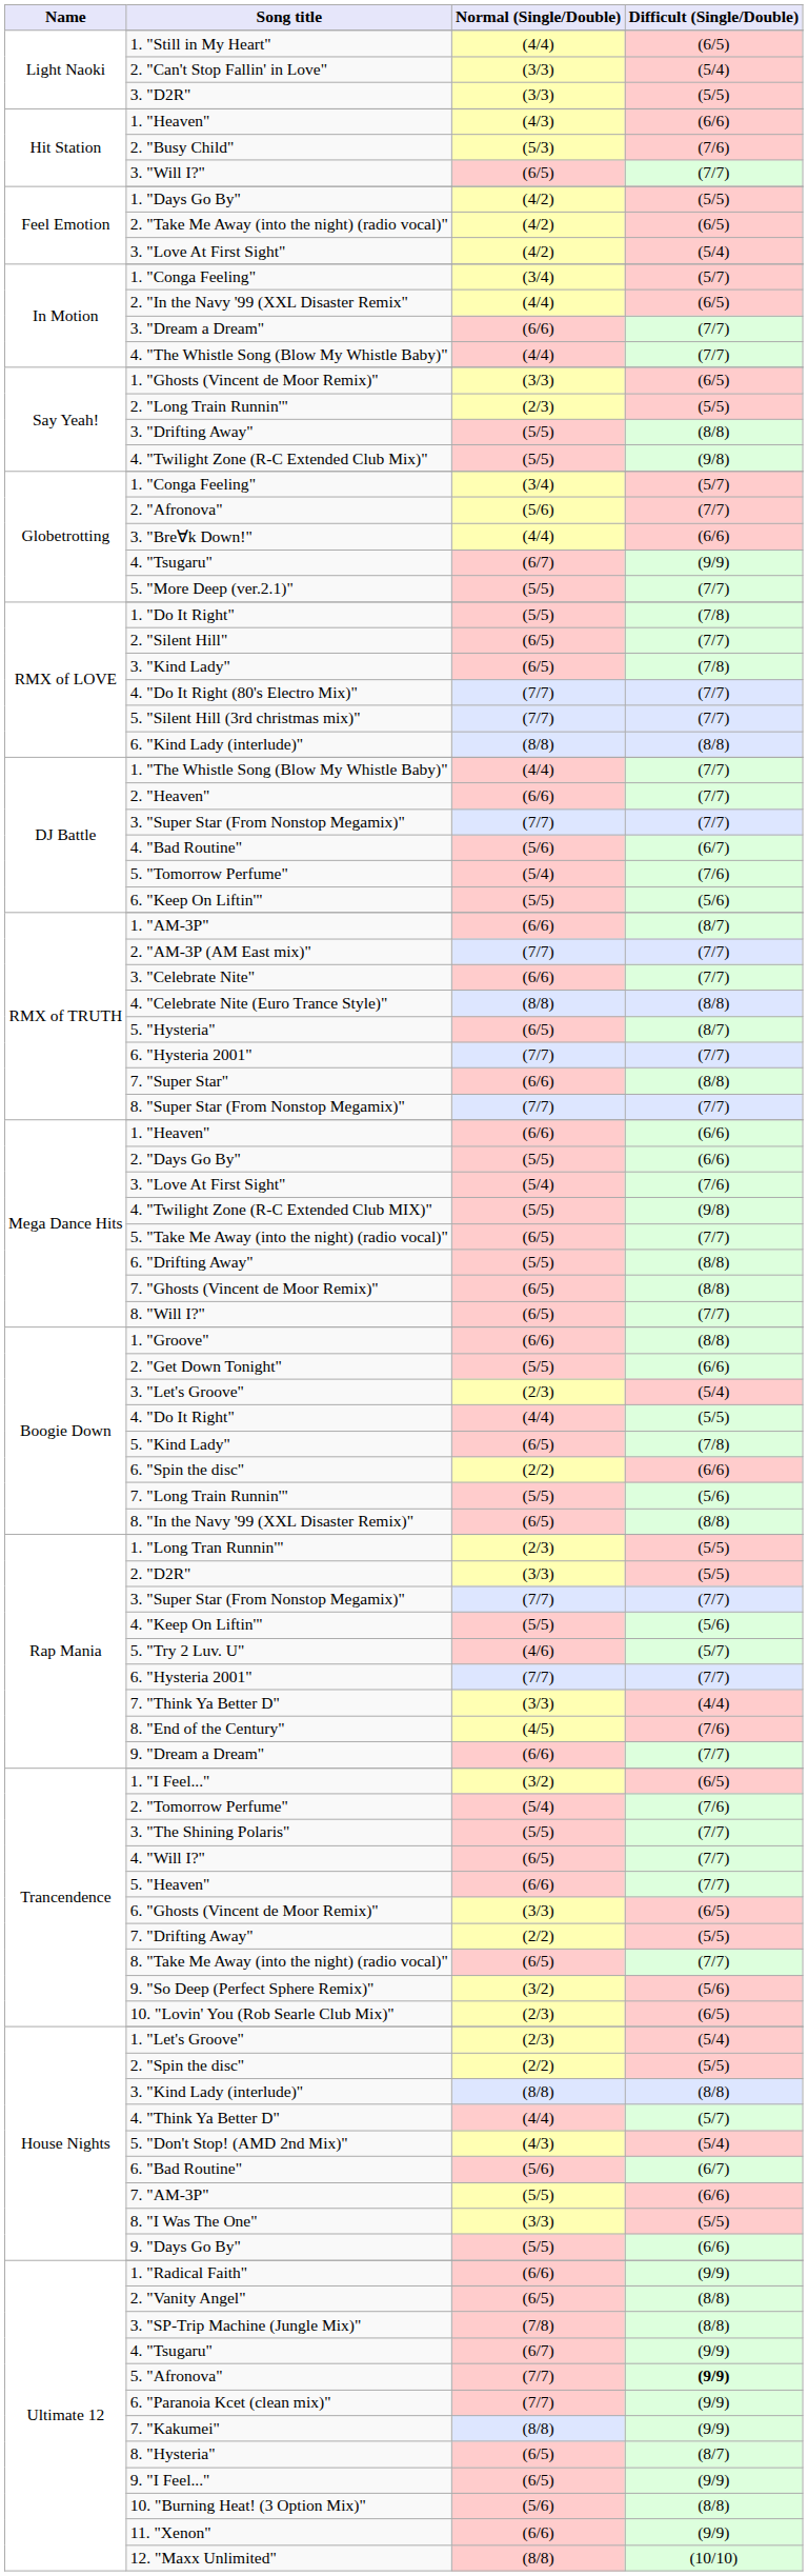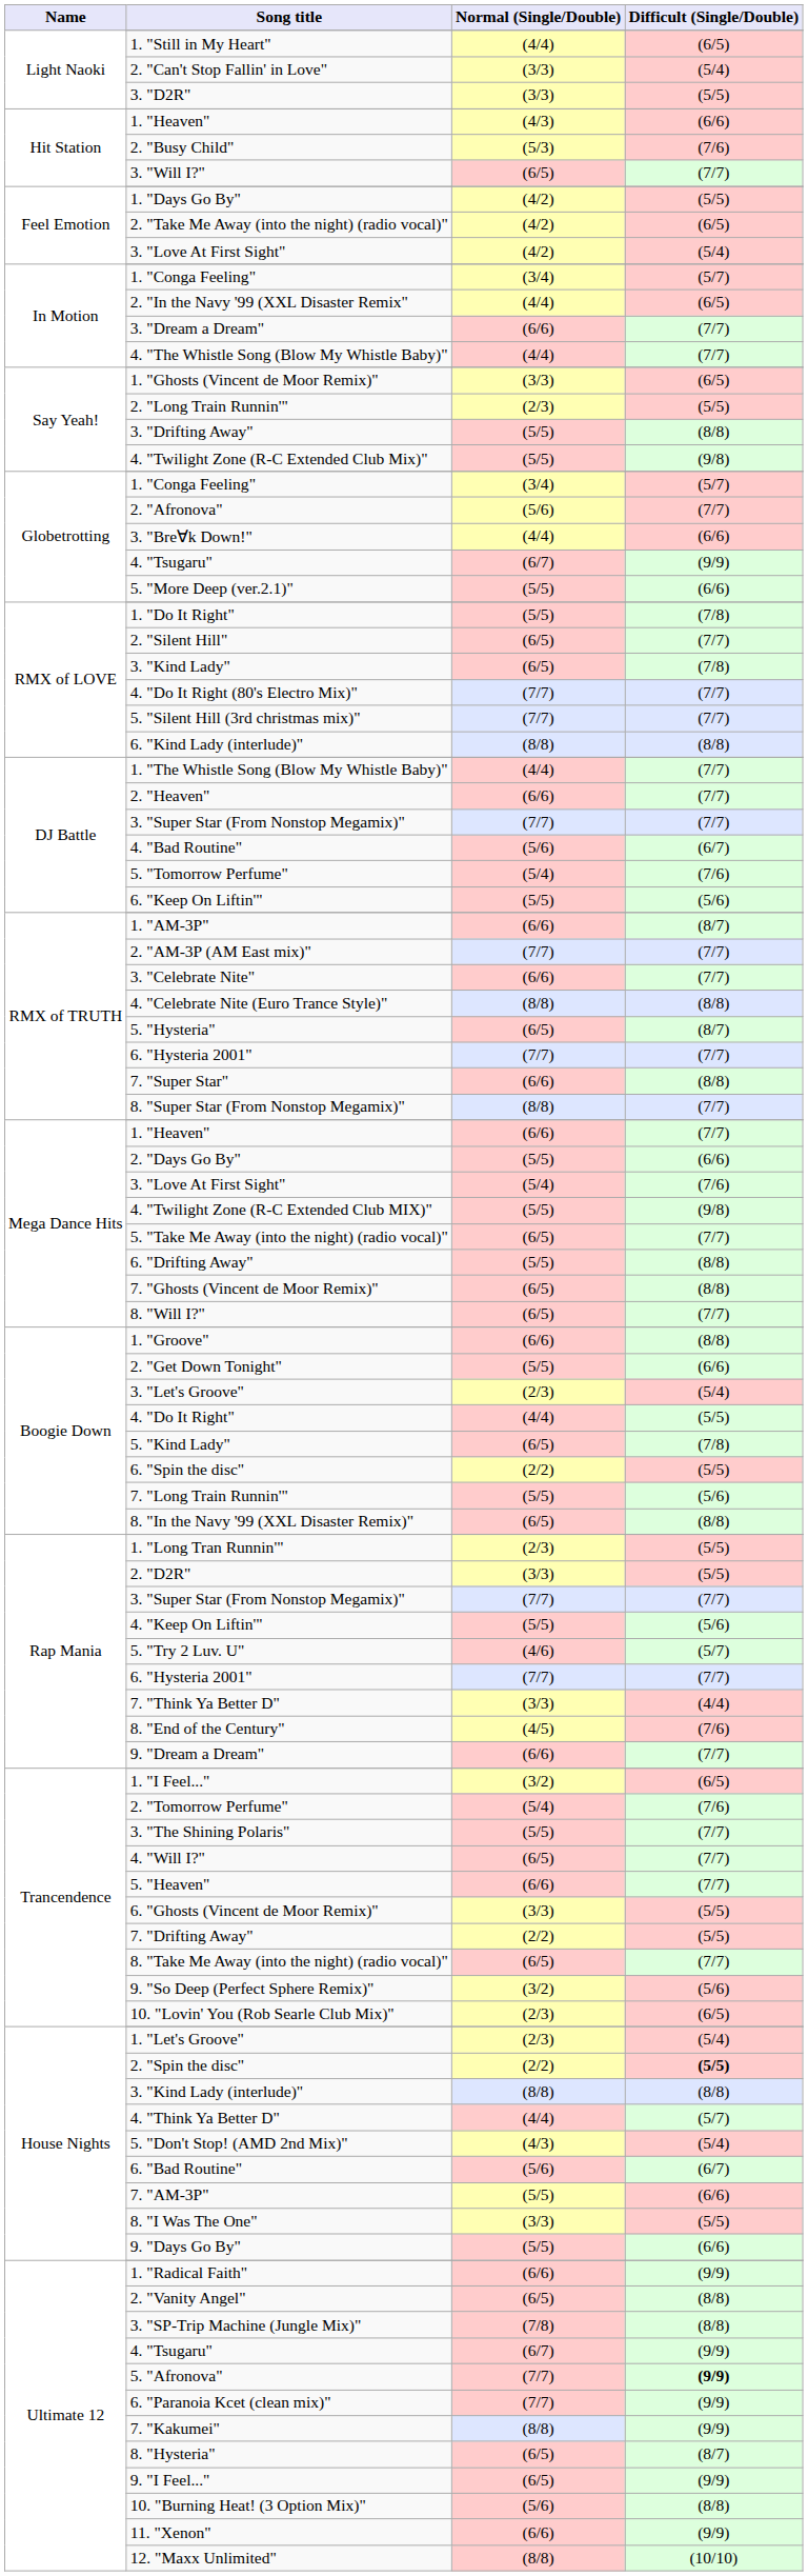 <table class="wikitable" style="font-size:100%;">
 <tr>
 <th style="background:lavender;">Name</th>
 <th style="background:lavender;">Song title</th>
 <th style="background:lavender;">Normal (Single/Double)</th>
 <th style="background:lavender;">Difficult (Single/Double)</th>
 </tr>
 <tr>
 <td rowspan="4" style="background:#fff; text-align:center;">Light Naoki</td>
 </tr>
 <tr>
 <td>1. "Still in My Heart"</td>
 <td style="background:#FFFFB3; text-align:center;">(4/4)</td>
 <td style="background:#fcc; text-align:center;">(6/5)</td>
 </tr>
 <tr>
 <td>2. "Can't Stop Fallin' in Love"</td>
 <td style="background:#FFFFB3; text-align:center;">(3/3)</td>
 <td style="background:#fcc; text-align:center;">(5/4)</td>
 </tr>
 <tr>
 <td>3. "D2R"</td>
 <td style="background:#FFFFB3; text-align:center;">(3/3)</td>
 <td style="background:#fcc; text-align:center;">(5/5)</td>
 </tr>
 <tr>
 <td rowspan="4" style="background:#fff; text-align:center;">Hit Station</td>
 </tr>
 <tr>
 <td>1. "Heaven"</td>
 <td style="background:#FFFFB3; text-align:center;">(4/3)</td>
 <td style="background:#fcc; text-align:center;">(6/6)</td>
 </tr>
 <tr>
 <td>2. "Busy Child"</td>
 <td style="background:#FFFFB3; text-align:center;">(5/3)</td>
 <td style="background:#fcc; text-align:center;">(7/6)</td>
 </tr>
 <tr>
 <td>3. "Will I?"</td>
 <td style="background:#fcc; text-align:center;">(6/5)</td>
 <td style="background:#dfd; text-align:center;">(7/7)</td>
 </tr>
 <tr>
 <td rowspan="4" style="background:#fff; text-align:center;">Feel Emotion</td>
 </tr>
 <tr>
 <td>1. "Days Go By"</td>
 <td style="background:#FFFFB3; text-align:center;">(4/2)</td>
 <td style="background:#fcc; text-align:center;">(5/5)</td>
 </tr>
 <tr>
 <td>2. "Take Me Away (into the night) (radio vocal)"</td>
 <td style="background:#FFFFB3; text-align:center;">(4/2)</td>
 <td style="background:#fcc; text-align:center;">(6/5)</td>
 </tr>
 <tr>
 <td>3. "Love At First Sight"</td>
 <td style="background:#FFFFB3; text-align:center;">(4/2)</td>
 <td style="background:#fcc; text-align:center;">(5/4)</td>
 </tr>
 <tr>
 <td rowspan="5" style="background:#fff; text-align:center;">In Motion</td>
 </tr>
 <tr>
 <td>1. "Conga Feeling"</td>
 <td style="background:#FFFFB3; text-align:center;">(3/4)</td>
 <td style="background:#fcc; text-align:center;">(5/7)</td>
 </tr>
 <tr>
 <td>2. "In the Navy '99 (XXL Disaster Remix"</td>
 <td style="background:#FFFFB3; text-align:center;">(4/4)</td>
 <td style="background:#fcc; text-align:center;">(6/5)</td>
 </tr>
 <tr>
 <td>3. "Dream a Dream"</td>
 <td style="background:#fcc; text-align:center;">(6/6)</td>
 <td style="background:#dfd; text-align:center;">(7/7)</td>
 </tr>
 <tr>
 <td>4. "The Whistle Song (Blow My Whistle Baby)"</td>
 <td style="background:#fcc; text-align:center;">(4/4)</td>
 <td style="background:#dfd; text-align:center;">(7/7)</td>
 </tr>
 <tr>
 <td rowspan="5" style="background:#fff; text-align:center;">Say Yeah!</td>
 </tr>
 <tr>
 <td>1. "Ghosts (Vincent de Moor Remix)"</td>
 <td style="background:#FFFFB3; text-align:center;">(3/3)</td>
 <td style="background:#fcc; text-align:center;">(6/5)</td>
 </tr>
 <tr>
 <td>2. "Long Train Runnin'"</td>
 <td style="background:#FFFFB3; text-align:center;">(2/3)</td>
 <td style="background:#fcc; text-align:center;">(5/5)</td>
 </tr>
 <tr>
 <td>3. "Drifting Away"</td>
 <td style="background:#fcc; text-align:center;">(5/5)</td>
 <td style="background:#dfd; text-align:center;">(8/8)</td>
 </tr>
 <tr>
 <td>4. "Twilight Zone (R-C Extended Club Mix)"</td>
 <td style="background:#fcc; text-align:center;">(5/5)</td>
 <td style="background:#dfd; text-align:center;">(9/8)</td>
 </tr>
 <tr>
 <td rowspan="6" style="background:#fff; text-align:center;">Globetrotting</td>
 </tr>
 <tr>
 <td>1. "Conga Feeling"</td>
 <td style="background:#FFFFB3; text-align:center;">(3/4)</td>
 <td style="background:#fcc; text-align:center;">(5/7)</td>
 </tr>
 <tr>
 <td>2. "Afronova"</td>
 <td style="background:#FFFFB3; text-align:center;">(5/6)</td>
 <td style="background:#fcc; text-align:center;">(7/7)</td>
 </tr>
 <tr>
 <td>3. "Bre∀k Down!"</td>
 <td style="background:#FFFFB3; text-align:center;">(4/4)</td>
 <td style="background:#fcc; text-align:center;">(6/6)</td>
 </tr>
 <tr>
 <td>4. "Tsugaru"</td>
 <td style="background:#fcc; text-align:center;">(6/7)</td>
 <td style="background:#dfd; text-align:center;">(9/9)</td>
 </tr>
 <tr>
 <td>5. "More Deep (ver.2.1)"</td>
 <td style="background:#fcc; text-align:center;">(5/5)</td>
-<td style="background:#dfd; text-align:center;">(7/7)</td>
+<td style="background:#dfd; text-align:center;">(6/6)</td>
 </tr>
 <tr>
 <td rowspan="7" style="background:#fff; text-align:center;">RMX of LOVE</td>
 </tr>
 <tr>
 <td>1. "Do It Right"</td>
 <td style="background:#fcc; text-align:center;">(5/5)</td>
 <td style="background:#dfd; text-align:center;">(7/8)</td>
 </tr>
 <tr>
 <td>2. "Silent Hill"</td>
 <td style="background:#fcc; text-align:center;">(6/5)</td>
 <td style="background:#dfd; text-align:center;">(7/7)</td>
 </tr>
 <tr>
 <td>3. "Kind Lady"</td>
 <td style="background:#fcc; text-align:center;">(6/5)</td>
 <td style="background:#dfd; text-align:center;">(7/8)</td>
 </tr>
 <tr>
 <td>4. "Do It Right (80's Electro Mix)"</td>
 <td style="background:#DDE6FF; text-align:center;">(7/7)</td>
 <td style="background:#DDE6FF; text-align:center;">(7/7)</td>
 </tr>
 <tr>
 <td>5. "Silent Hill (3rd christmas mix)"</td>
 <td style="background:#DDE6FF; text-align:center;">(7/7)</td>
 <td style="background:#DDE6FF; text-align:center;">(7/7)</td>
 </tr>
 <tr>
 <td>6. "Kind Lady (interlude)"</td>
 <td style="background:#DDE6FF; text-align:center;">(8/8)</td>
 <td style="background:#DDE6FF; text-align:center;">(8/8)</td>
 </tr>
 <tr>
 <td rowspan="7" style="background:#fff; text-align:center;">DJ Battle</td>
 </tr>
 <tr>
 <td>1. "The Whistle Song (Blow My Whistle Baby)"</td>
 <td style="background:#fcc; text-align:center;">(4/4)</td>
 <td style="background:#dfd; text-align:center;">(7/7)</td>
 </tr>
 <tr>
 <td>2. "Heaven"</td>
 <td style="background:#fcc; text-align:center;">(6/6)</td>
 <td style="background:#dfd; text-align:center;">(7/7)</td>
 </tr>
 <tr>
 <td>3. "Super Star (From Nonstop Megamix)"</td>
 <td style="background:#DDE6FF; text-align:center;">(7/7)</td>
 <td style="background:#DDE6FF; text-align:center;">(7/7)</td>
 </tr>
 <tr>
 <td>4. "Bad Routine"</td>
 <td style="background:#fcc; text-align:center;">(5/6)</td>
 <td style="background:#dfd; text-align:center;">(6/7)</td>
 </tr>
 <tr>
 <td>5. "Tomorrow Perfume"</td>
 <td style="background:#fcc; text-align:center;">(5/4)</td>
 <td style="background:#dfd; text-align:center;">(7/6)</td>
 </tr>
 <tr>
 <td>6. "Keep On Liftin'"</td>
 <td style="background:#fcc; text-align:center;">(5/5)</td>
 <td style="background:#dfd; text-align:center;">(5/6)</td>
 </tr>
 <tr>
 <td rowspan="9" style="background:#fff; text-align:center;">RMX of TRUTH</td>
 </tr>
 <tr>
 <td>1. "AM-3P"</td>
 <td style="background:#fcc; text-align:center;">(6/6)</td>
 <td style="background:#dfd; text-align:center;">(8/7)</td>
 </tr>
 <tr>
 <td>2. "AM-3P (AM East mix)"</td>
 <td style="background:#DDE6FF; text-align:center;">(7/7)</td>
 <td style="background:#DDE6FF; text-align:center;">(7/7)</td>
 </tr>
 <tr>
 <td>3. "Celebrate Nite"</td>
 <td style="background:#fcc; text-align:center;">(6/6)</td>
 <td style="background:#dfd; text-align:center;">(7/7)</td>
 </tr>
 <tr>
 <td>4. "Celebrate Nite (Euro Trance Style)"</td>
 <td style="background:#DDE6FF; text-align:center;">(8/8)</td>
 <td style="background:#DDE6FF; text-align:center;">(8/8)</td>
 </tr>
 <tr>
 <td>5. "Hysteria"</td>
 <td style="background:#fcc; text-align:center;">(6/5)</td>
 <td style="background:#dfd; text-align:center;">(8/7)</td>
 </tr>
 <tr>
 <td>6. "Hysteria 2001"</td>
 <td style="background:#DDE6FF; text-align:center;">(7/7)</td>
 <td style="background:#DDE6FF; text-align:center;">(7/7)</td>
 </tr>
 <tr>
 <td>7. "Super Star"</td>
 <td style="background:#fcc; text-align:center;">(6/6)</td>
 <td style="background:#dfd; text-align:center;">(8/8)</td>
 </tr>
 <tr>
 <td>8. "Super Star (From Nonstop Megamix)"</td>
-<td style="background:#DDE6FF; text-align:center;">(7/7)</td>
+<td style="background:#DDE6FF; text-align:center;">(8/8)</td>
 <td style="background:#DDE6FF; text-align:center;">(7/7)</td>
 </tr>
 <tr>
 <td rowspan="9" style="background:#fff; text-align:center;">Mega Dance Hits</td>
 </tr>
 <tr>
 <td>1. "Heaven"</td>
 <td style="background:#fcc; text-align:center;">(6/6)</td>
-<td style="background:#dfd; text-align:center;">(6/6)</td>
+<td style="background:#dfd; text-align:center;">(7/7)</td>
 </tr>
 <tr>
 <td>2. "Days Go By"</td>
 <td style="background:#fcc; text-align:center;">(5/5)</td>
 <td style="background:#dfd; text-align:center;">(6/6)</td>
 </tr>
 <tr>
 <td>3. "Love At First Sight"</td>
 <td style="background:#fcc; text-align:center;">(5/4)</td>
 <td style="background:#dfd; text-align:center;">(7/6)</td>
 </tr>
 <tr>
 <td>4. "Twilight Zone (R-C Extended Club MIX)"</td>
 <td style="background:#fcc; text-align:center;">(5/5)</td>
 <td style="background:#dfd; text-align:center;">(9/8)</td>
 </tr>
 <tr>
 <td>5. "Take Me Away (into the night) (radio vocal)"</td>
 <td style="background:#fcc; text-align:center;">(6/5)</td>
 <td style="background:#dfd; text-align:center;">(7/7)</td>
 </tr>
 <tr>
 <td>6. "Drifting Away"</td>
 <td style="background:#fcc; text-align:center;">(5/5)</td>
 <td style="background:#dfd; text-align:center;">(8/8)</td>
 </tr>
 <tr>
 <td>7. "Ghosts (Vincent de Moor Remix)"</td>
 <td style="background:#fcc; text-align:center;">(6/5)</td>
 <td style="background:#dfd; text-align:center;">(8/8)</td>
 </tr>
 <tr>
 <td>8. "Will I?"</td>
 <td style="background:#fcc; text-align:center;">(6/5)</td>
 <td style="background:#dfd; text-align:center;">(7/7)</td>
 </tr>
 <tr>
 <td rowspan="9" style="background:#fff; text-align:center;">Boogie Down</td>
 </tr>
 <tr>
 <td>1. "Groove"</td>
 <td style="background:#fcc; text-align:center;">(6/6)</td>
 <td style="background:#dfd; text-align:center;">(8/8)</td>
 </tr>
 <tr>
 <td>2. "Get Down Tonight"</td>
 <td style="background:#fcc; text-align:center;">(5/5)</td>
 <td style="background:#dfd; text-align:center;">(6/6)</td>
 </tr>
 <tr>
 <td>3. "Let's Groove"</td>
 <td style="background:#FFFFB3; text-align:center;">(2/3)</td>
 <td style="background:#fcc; text-align:center;">(5/4)</td>
 </tr>
 <tr>
 <td>4. "Do It Right"</td>
 <td style="background:#fcc; text-align:center;">(4/4)</td>
 <td style="background:#dfd; text-align:center;">(5/5)</td>
 </tr>
 <tr>
 <td>5. "Kind Lady"</td>
 <td style="background:#fcc; text-align:center;">(6/5)</td>
 <td style="background:#dfd; text-align:center;">(7/8)</td>
 </tr>
 <tr>
 <td>6. "Spin the disc"</td>
 <td style="background:#FFFFB3; text-align:center;">(2/2)</td>
-<td style="background:#fcc; text-align:center;">(6/6)</td>
+<td style="background:#fcc; text-align:center;">(5/5)</td>
 </tr>
 <tr>
 <td>7. "Long Train Runnin'"</td>
 <td style="background:#fcc; text-align:center;">(5/5)</td>
 <td style="background:#dfd; text-align:center;">(5/6)</td>
 </tr>
 <tr>
 <td>8. "In the Navy '99 (XXL Disaster Remix)"</td>
 <td style="background:#fcc; text-align:center;">(6/5)</td>
 <td style="background:#dfd; text-align:center;">(8/8)</td>
 </tr>
 <tr>
 <td rowspan="10" style="background:#fff; text-align:center;">Rap Mania</td>
 </tr>
 <tr>
 <td>1. "Long Tran Runnin'"</td>
 <td style="background:#FFFFB3; text-align:center;">(2/3)</td>
 <td style="background:#fcc; text-align:center;">(5/5)</td>
 </tr>
 <tr>
 <td>2. "D2R"</td>
 <td style="background:#FFFFB3; text-align:center;">(3/3)</td>
 <td style="background:#fcc; text-align:center;">(5/5)</td>
 </tr>
 <tr>
 <td>3. "Super Star (From Nonstop Megamix)"</td>
 <td style="background:#DDE6FF; text-align:center;">(7/7)</td>
 <td style="background:#DDE6FF; text-align:center;">(7/7)</td>
 </tr>
 <tr>
 <td>4. "Keep On Liftin'"</td>
 <td style="background:#fcc; text-align:center;">(5/5)</td>
 <td style="background:#dfd; text-align:center;">(5/6)</td>
 </tr>
 <tr>
 <td>5. "Try 2 Luv. U"</td>
 <td style="background:#fcc; text-align:center;">(4/6)</td>
 <td style="background:#dfd; text-align:center;">(5/7)</td>
 </tr>
 <tr>
 <td>6. "Hysteria 2001"</td>
 <td style="background:#DDE6FF; text-align:center;">(7/7)</td>
 <td style="background:#DDE6FF; text-align:center;">(7/7)</td>
 </tr>
 <tr>
 <td>7. "Think Ya Better D"</td>
 <td style="background:#FFFFB3; text-align:center;">(3/3)</td>
 <td style="background:#fcc; text-align:center;">(4/4)</td>
 </tr>
 <tr>
 <td>8. "End of the Century"</td>
 <td style="background:#FFFFB3; text-align:center;">(4/5)</td>
 <td style="background:#fcc; text-align:center;">(7/6)</td>
 </tr>
 <tr>
 <td>9. "Dream a Dream"</td>
 <td style="background:#fcc; text-align:center;">(6/6)</td>
 <td style="background:#dfd; text-align:center;">(7/7)</td>
 </tr>
 <tr>
 <td rowspan="11" style="background:#fff; text-align:center;">Trancendence</td>
 </tr>
 <tr>
 <td>1. "I Feel..."</td>
 <td style="background:#FFFFB3; text-align:center;">(3/2)</td>
 <td style="background:#fcc; text-align:center;">(6/5)</td>
 </tr>
 <tr>
 <td>2. "Tomorrow Perfume"</td>
 <td style="background:#fcc; text-align:center;">(5/4)</td>
 <td style="background:#dfd; text-align:center;">(7/6)</td>
 </tr>
 <tr>
 <td>3. "The Shining Polaris"</td>
 <td style="background:#fcc; text-align:center;">(5/5)</td>
 <td style="background:#dfd; text-align:center;">(7/7)</td>
 </tr>
 <tr>
 <td>4. "Will I?"</td>
 <td style="background:#fcc; text-align:center;">(6/5)</td>
 <td style="background:#dfd; text-align:center;">(7/7)</td>
 </tr>
 <tr>
 <td>5. "Heaven"</td>
 <td style="background:#fcc; text-align:center;">(6/6)</td>
 <td style="background:#dfd; text-align:center;">(7/7)</td>
 </tr>
 <tr>
 <td>6. "Ghosts (Vincent de Moor Remix)"</td>
 <td style="background:#FFFFB3; text-align:center;">(3/3)</td>
-<td style="background:#fcc; text-align:center;">(6/5)</td>
+<td style="background:#fcc; text-align:center;">(5/5)</td>
 </tr>
 <tr>
 <td>7. "Drifting Away"</td>
 <td style="background:#FFFFB3; text-align:center;">(2/2)</td>
 <td style="background:#fcc; text-align:center;">(5/5)</td>
 </tr>
 <tr>
 <td>8. "Take Me Away (into the night) (radio vocal)"</td>
 <td style="background:#fcc; text-align:center;">(6/5)</td>
 <td style="background:#dfd; text-align:center;">(7/7)</td>
 </tr>
 <tr>
 <td>9. "So Deep (Perfect Sphere Remix)"</td>
 <td style="background:#FFFFB3; text-align:center;">(3/2)</td>
 <td style="background:#fcc; text-align:center;">(5/6)</td>
 </tr>
 <tr>
 <td>10. "Lovin' You (Rob Searle Club Mix)"</td>
 <td style="background:#FFFFB3; text-align:center;">(2/3)</td>
 <td style="background:#fcc; text-align:center;">(6/5)</td>
 </tr>
 <tr>
 <td rowspan="10" style="background:#fff; text-align:center;">House Nights</td>
 </tr>
 <tr>
 <td>1. "Let's Groove"</td>
 <td style="background:#FFFFB3; text-align:center;">(2/3)</td>
 <td style="background:#fcc; text-align:center;">(5/4)</td>
 </tr>
 <tr>
 <td>2. "Spin the disc"</td>
 <td style="background:#FFFFB3; text-align:center;">(2/2)</td>
-<td style="background:#fcc; text-align:center;">(5/5)</td>
+<td style="background:#fcc; text-align:center;"><strong>(5/5)</strong></td>
 </tr>
 <tr>
 <td>3. "Kind Lady (interlude)"</td>
 <td style="background:#DDE6FF; text-align:center;">(8/8)</td>
 <td style="background:#DDE6FF; text-align:center;">(8/8)</td>
 </tr>
 <tr>
 <td>4. "Think Ya Better D"</td>
 <td style="background:#fcc; text-align:center;">(4/4)</td>
 <td style="background:#dfd; text-align:center;">(5/7)</td>
 </tr>
 <tr>
 <td>5. "Don't Stop! (AMD 2nd Mix)"</td>
 <td style="background:#FFFFB3; text-align:center;">(4/3)</td>
 <td style="background:#fcc; text-align:center;">(5/4)</td>
 </tr>
 <tr>
 <td>6. "Bad Routine"</td>
 <td style="background:#fcc; text-align:center;">(5/6)</td>
 <td style="background:#dfd; text-align:center;">(6/7)</td>
 </tr>
 <tr>
 <td>7. "AM-3P"</td>
 <td style="background:#FFFFB3; text-align:center;">(5/5)</td>
 <td style="background:#fcc; text-align:center;">(6/6)</td>
 </tr>
 <tr>
 <td>8. "I Was The One"</td>
 <td style="background:#FFFFB3; text-align:center;">(3/3)</td>
 <td style="background:#fcc; text-align:center;">(5/5)</td>
 </tr>
 <tr>
 <td>9. "Days Go By"</td>
 <td style="background:#fcc; text-align:center;">(5/5)</td>
 <td style="background:#dfd; text-align:center;">(6/6)</td>
 </tr>
 <tr>
 <td rowspan="13" style="background:#fff; text-align:center;">Ultimate 12</td>
 </tr>
 <tr>
 <td>1. "Radical Faith"</td>
 <td style="background:#fcc; text-align:center;">(6/6)</td>
 <td style="background:#dfd; text-align:center;">(9/9)</td>
 </tr>
 <tr>
 <td>2. "Vanity Angel"</td>
 <td style="background:#fcc; text-align:center;">(6/5)</td>
 <td style="background:#dfd; text-align:center;">(8/8)</td>
 </tr>
 <tr>
 <td>3. "SP-Trip Machine (Jungle Mix)"</td>
 <td style="background:#fcc; text-align:center;">(7/8)</td>
 <td style="background:#dfd; text-align:center;">(8/8)</td>
 </tr>
 <tr>
 <td>4. "Tsugaru"</td>
 <td style="background:#fcc; text-align:center;">(6/7)</td>
 <td style="background:#dfd; text-align:center;">(9/9)</td>
 </tr>
 <tr>
 <td>5. "Afronova"</td>
 <td style="background:#fcc; text-align:center;">(7/7)</td>
 <td style="background:#dfd; text-align:center;"><strong>(9/9)</strong></td>
 </tr>
 <tr>
 <td>6. "Paranoia Kcet (clean mix)"</td>
 <td style="background:#fcc; text-align:center;">(7/7)</td>
 <td style="background:#dfd; text-align:center;">(9/9)</td>
 </tr>
 <tr>
 <td>7. "Kakumei"</td>
 <td style="background:#DDE6FF; text-align:center;">(8/8)</td>
 <td style="background:#dfd; text-align:center;">(9/9)</td>
 </tr>
 <tr>
 <td>8. "Hysteria"</td>
 <td style="background:#fcc; text-align:center;">(6/5)</td>
 <td style="background:#dfd; text-align:center;">(8/7)</td>
 </tr>
 <tr>
 <td>9. "I Feel..."</td>
 <td style="background:#fcc; text-align:center;">(6/5)</td>
 <td style="background:#dfd; text-align:center;">(9/9)</td>
 </tr>
 <tr>
 <td>10. "Burning Heat! (3 Option Mix)"</td>
 <td style="background:#fcc; text-align:center;">(5/6)</td>
 <td style="background:#dfd; text-align:center;">(8/8)</td>
 </tr>
 <tr>
 <td>11. "Xenon"</td>
 <td style="background:#fcc; text-align:center;">(6/6)</td>
 <td style="background:#dfd; text-align:center;">(9/9)</td>
 </tr>
 <tr>
 <td>12. "Maxx Unlimited"</td>
 <td style="background:#fcc; text-align:center;">(8/8)</td>
 <td style="background:#dfd; text-align:center;">(10/10)</td>
 </tr>
 </table>
